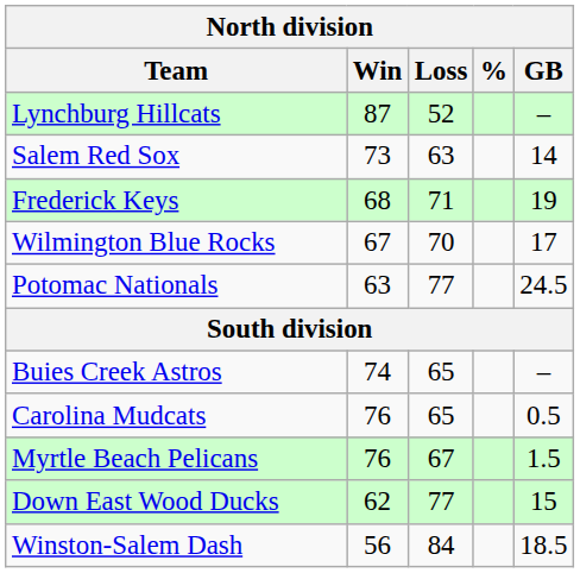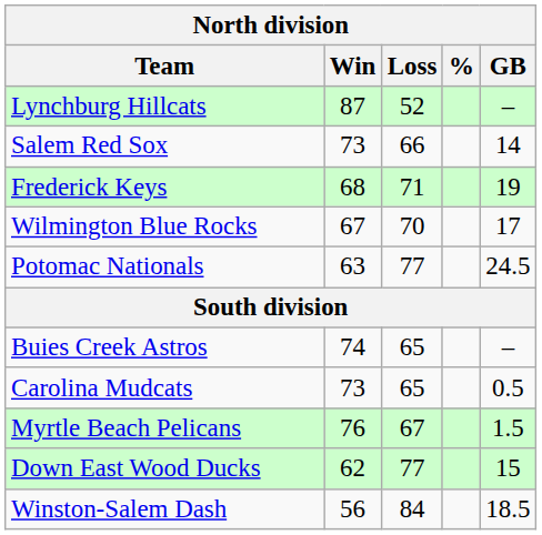 <table class="wikitable">
 <tr>
 <th colspan="5">North division</th>
 </tr>
 <tr>
 <th width="60%">Team</th>
 <th>Win</th>
 <th>Loss</th>
 <th>%</th>
 <th>GB</th>
 </tr>
 <tr align=center bgcolor=ccffcc>
 <td align=left><a href='#'>Lynchburg Hillcats</a></td>
 <td>87</td>
 <td>52</td>
 <td></td>
 <td>–</td>
 </tr>
 <tr align=center>
 <td align=left><a href='#'>Salem Red Sox</a></td>
 <td>73</td>
-<td>63</td>
+<td>66</td>
 <td></td>
 <td>14</td>
 </tr>
 <tr align=center bgcolor=ccffcc>
 <td align=left><a href='#'>Frederick Keys</a></td>
 <td>68</td>
 <td>71</td>
 <td></td>
 <td>19</td>
 </tr>
 <tr align=center>
 <td align=left><a href='#'>Wilmington Blue Rocks</a></td>
 <td>67</td>
 <td>70</td>
 <td></td>
 <td>17</td>
 </tr>
 <tr align=center>
 <td align=left><a href='#'>Potomac Nationals</a></td>
 <td>63</td>
 <td>77</td>
 <td></td>
 <td>24.5</td>
 </tr>
 <tr>
 <th colspan="5">South division</th>
 </tr>
 <tr align=center>
 <td align=left><a href='#'>Buies Creek Astros</a></td>
 <td>74</td>
 <td>65</td>
 <td></td>
 <td>–</td>
 </tr>
 <tr align=center>
 <td align=left><a href='#'>Carolina Mudcats</a></td>
-<td>76</td>
+<td>73</td>
 <td>65</td>
 <td></td>
 <td>0.5</td>
 </tr>
 <tr align=center bgcolor=ccffcc>
 <td align=left><a href='#'>Myrtle Beach Pelicans</a></td>
 <td>76</td>
 <td>67</td>
 <td></td>
 <td>1.5</td>
 </tr>
 <tr align=center bgcolor=ccffcc>
 <td align=left><a href='#'>Down East Wood Ducks</a></td>
 <td>62</td>
 <td>77</td>
 <td></td>
 <td>15</td>
 </tr>
 <tr align=center>
 <td align=left><a href='#'>Winston-Salem Dash</a></td>
 <td>56</td>
 <td>84</td>
 <td></td>
 <td>18.5</td>
 </tr>
 </table>
